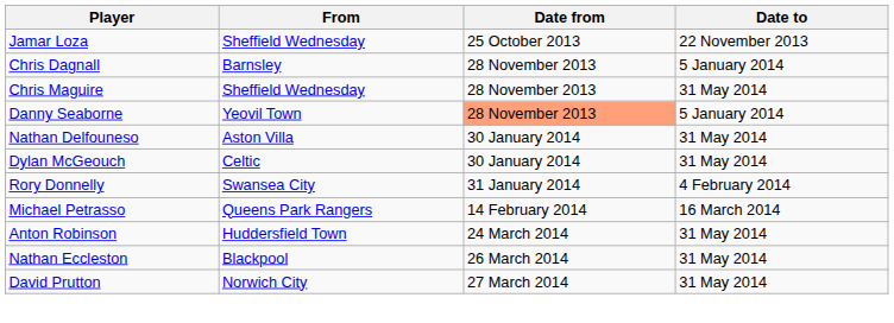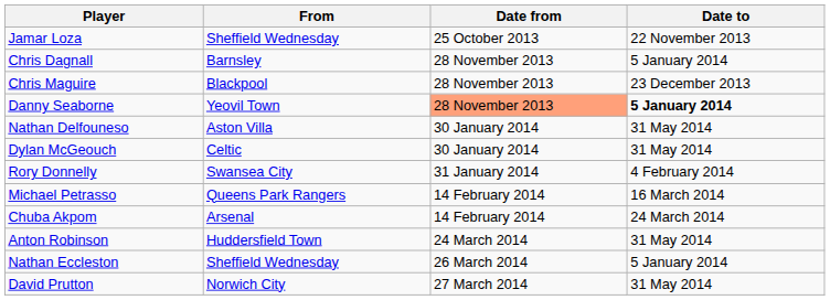 <table class="wikitable sortable" style="text-align:center; font-size:95%; width:70%; text-align:left">
 <tr>
 <th>Player</th>
 <th>From</th>
 <th>Date from</th>
 <th>Date to</th>
 </tr>
 <tr>
 <td> <a href='#'>Jamar Loza</a></td>
 <td> <a href='#'>Sheffield Wednesday</a></td>
 <td>25 October 2013</td>
 <td>22 November 2013</td>
 </tr>
 <tr>
 <td> <a href='#'>Chris Dagnall</a></td>
 <td> <a href='#'>Barnsley</a></td>
 <td>28 November 2013</td>
 <td>5 January 2014</td>
 </tr>
 <tr>
 <td> <a href='#'>Chris Maguire</a></td>
-<td> <a href='#'>Sheffield Wednesday</a></td>
+<td> <a href='#'>Blackpool</a></td>
 <td>28 November 2013</td>
-<td>31 May 2014</td>
+<td>23 December 2013</td>
 </tr>
 <tr>
 <td> <a href='#'>Danny Seaborne</a></td>
 <td> <a href='#'>Yeovil Town</a></td>
 <td style="background: lightsalmon;">28 November 2013</td>
-<td>5 January 2014</td>
+<td><strong>5 January 2014</strong></td>
 </tr>
 <tr>
 <td> <a href='#'>Nathan Delfouneso</a></td>
 <td> <a href='#'>Aston Villa</a></td>
 <td>30 January 2014</td>
 <td>31 May 2014</td>
 </tr>
 <tr>
 <td> <a href='#'>Dylan McGeouch</a></td>
 <td> <a href='#'>Celtic</a></td>
 <td>30 January 2014</td>
 <td>31 May 2014</td>
 </tr>
 <tr>
 <td> <a href='#'>Rory Donnelly</a></td>
 <td> <a href='#'>Swansea City</a></td>
 <td>31 January 2014</td>
 <td>4 February 2014</td>
 </tr>
 <tr>
 <td> <a href='#'>Michael Petrasso</a></td>
 <td> <a href='#'>Queens Park Rangers</a></td>
 <td>14 February 2014</td>
 <td>16 March 2014</td>
 </tr>
 <tr>
+<td> <a href='#'>Chuba Akpom</a></td>
+<td> <a href='#'>Arsenal</a></td>
+<td>14 February 2014</td>
+<td>24 March 2014</td>
+</tr>
+<tr>
 <td> <a href='#'>Anton Robinson</a></td>
 <td> <a href='#'>Huddersfield Town</a></td>
 <td>24 March 2014</td>
 <td>31 May 2014</td>
 </tr>
 <tr>
 <td> <a href='#'>Nathan Eccleston</a></td>
-<td> <a href='#'>Blackpool</a></td>
+<td> <a href='#'>Sheffield Wednesday</a></td>
 <td>26 March 2014</td>
-<td>31 May 2014</td>
+<td>5 January 2014</td>
 </tr>
 <tr>
 <td> <a href='#'>David Prutton</a></td>
 <td> <a href='#'>Norwich City</a></td>
 <td>27 March 2014</td>
 <td>31 May 2014</td>
 </tr>
 </table>
